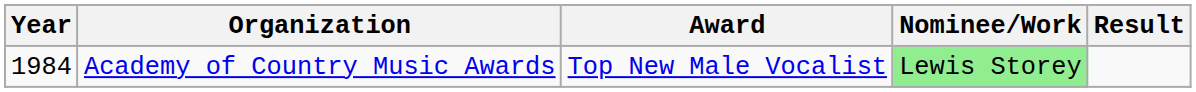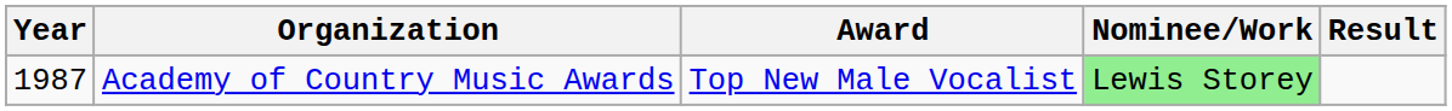 <table class="wikitable">
 <tr>
 <th>Year</th>
 <th>Organization</th>
 <th>Award</th>
 <th>Nominee/Work</th>
 <th>Result</th>
 </tr>
 <tr>
-<td>1984</td>
+<td>1987</td>
 <td><a href='#'>Academy of Country Music Awards</a></td>
 <td><a href='#'>Top New Male Vocalist</a></td>
 <td style="background: lightgreen;">Lewis Storey</td>
 <td></td>
 </tr>
 </table>
